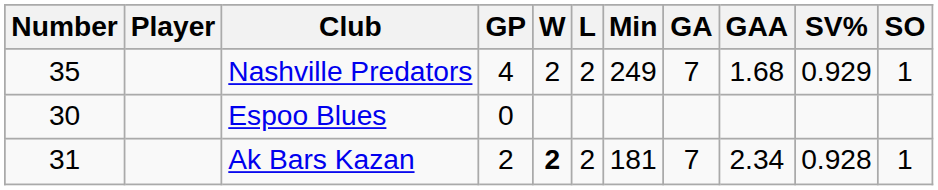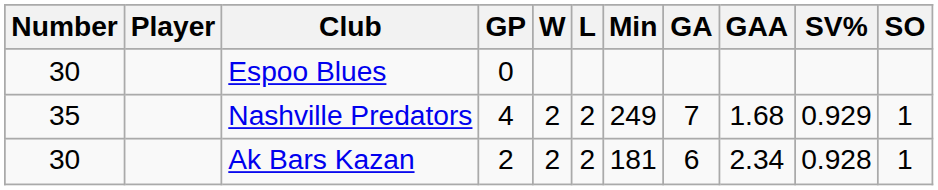 <table class="wikitable sortable" style="text-align:center; padding:4px; border-spacing=0;">
 <tr>
 <th>Number</th>
 <th>Player</th>
 <th>Club</th>
 <th>GP</th>
 <th>W</th>
 <th>L</th>
 <th>Min</th>
 <th>GA</th>
 <th>GAA</th>
 <th>SV%</th>
 <th>SO</th>
+</tr>
+<tr>
+<td>30</td>
+<td align=left></td>
+<td align=left><a href='#'>Espoo Blues</a></td>
+<td>0</td>
+<td></td>
+<td></td>
+<td></td>
+<td></td>
+<td></td>
+<td></td>
+<td></td>
 </tr>
 <tr>
 <td>35</td>
 <td align=left></td>
 <td align=left><a href='#'>Nashville Predators</a></td>
 <td>4</td>
 <td>2</td>
 <td>2</td>
 <td>249</td>
 <td>7</td>
 <td>1.68</td>
 <td>0.929</td>
 <td>1</td>
 </tr>
 <tr>
 <td>30</td>
 <td align=left></td>
-<td align=left><a href='#'>Espoo Blues</a></td>
-<td>0</td>
-<td></td>
-<td></td>
-<td></td>
-<td></td>
-<td></td>
-<td></td>
-<td></td>
-</tr>
-<tr>
-<td>31</td>
-<td align=left></td>
 <td align=left><a href='#'>Ak Bars Kazan</a></td>
 <td>2</td>
-<td><strong>2</strong></td>
+<td>2</td>
 <td>2</td>
 <td>181</td>
-<td>7</td>
+<td>6</td>
 <td>2.34</td>
 <td>0.928</td>
 <td>1</td>
 </tr>
 </table>
